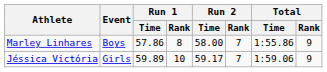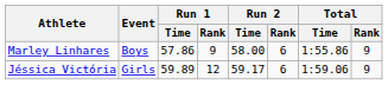 <table class="wikitable" style="font-size:90%">
 <tr>
 <th rowspan="2">Athlete</th>
 <th rowspan="2">Event</th>
 <th colspan="2">Run 1</th>
 <th colspan="2">Run 2</th>
 <th colspan="2">Total</th>
 </tr>
 <tr style="font-size:95%">
 <th>Time</th>
 <th>Rank</th>
 <th>Time</th>
 <th>Rank</th>
 <th>Time</th>
 <th>Rank</th>
 </tr>
 <tr align=center>
 <td align=left><a href='#'>Marley Linhares</a></td>
 <td align=left><a href='#'>Boys</a></td>
 <td>57.86</td>
-<td>8</td>
+<td>9</td>
 <td>58.00</td>
-<td>7</td>
+<td>6</td>
 <td>1:55.86</td>
 <td>9</td>
 </tr>
 <tr align=center>
 <td align=left><a href='#'>Jéssica Victória</a></td>
 <td align=left><a href='#'>Girls</a></td>
 <td>59.89</td>
-<td>10</td>
+<td>12</td>
 <td>59.17</td>
-<td>7</td>
+<td>6</td>
 <td>1:59.06</td>
 <td>9</td>
 </tr>
 </table>
